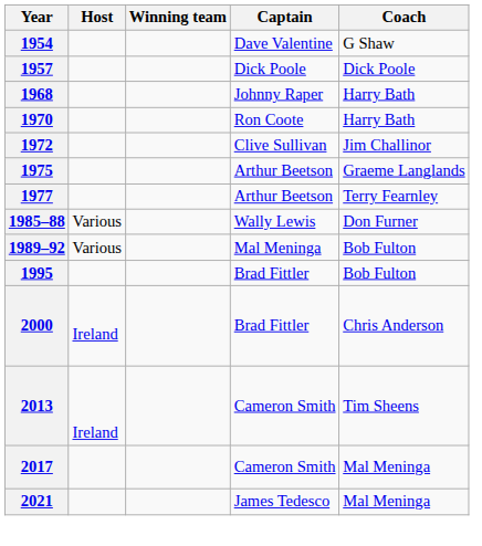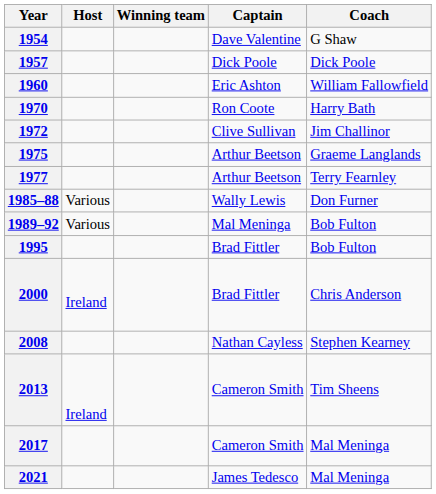 <table class="wikitable">
 <tr>
 <th>Year</th>
 <th>Host</th>
 <th>Winning team</th>
 <th>Captain</th>
 <th>Coach</th>
 </tr>
 <tr>
 <th><a href='#'>1954</a></th>
 <td></td>
 <td></td>
 <td><a href='#'>Dave Valentine</a></td>
 <td>G Shaw</td>
 </tr>
 <tr>
 <th><a href='#'>1957</a></th>
 <td></td>
 <td></td>
 <td><a href='#'>Dick Poole</a></td>
 <td><a href='#'>Dick Poole</a></td>
 </tr>
 <tr>
-<th><a href='#'>1968</a></th>
-<td><br></td>
+<th><a href='#'>1960</a></th>
 <td></td>
-<td><a href='#'>Johnny Raper</a></td>
-<td><a href='#'>Harry Bath</a></td>
+<td></td>
+<td><a href='#'>Eric Ashton</a></td>
+<td><a href='#'>William Fallowfield</a></td>
 </tr>
 <tr>
 <th><a href='#'>1970</a></th>
 <td></td>
 <td></td>
 <td><a href='#'>Ron Coote</a></td>
 <td><a href='#'>Harry Bath</a></td>
 </tr>
 <tr>
 <th><a href='#'>1972</a></th>
 <td></td>
 <td></td>
 <td><a href='#'>Clive Sullivan</a></td>
 <td><a href='#'>Jim Challinor</a></td>
 </tr>
 <tr>
 <th><a href='#'>1975</a></th>
 <td>   </td>
 <td></td>
 <td><a href='#'>Arthur Beetson</a></td>
 <td><a href='#'>Graeme Langlands</a></td>
 </tr>
 <tr>
 <th><a href='#'>1977</a></th>
 <td><br></td>
 <td></td>
 <td><a href='#'>Arthur Beetson</a></td>
 <td><a href='#'>Terry Fearnley</a></td>
 </tr>
 <tr>
 <th><a href='#'>1985–88</a></th>
 <td>Various</td>
 <td></td>
 <td><a href='#'>Wally Lewis</a></td>
 <td><a href='#'>Don Furner</a></td>
 </tr>
 <tr>
 <th><a href='#'>1989–92</a></th>
 <td>Various</td>
 <td></td>
 <td><a href='#'>Mal Meninga</a></td>
 <td><a href='#'>Bob Fulton</a></td>
 </tr>
 <tr>
 <th><a href='#'>1995</a></th>
 <td></td>
 <td></td>
 <td><a href='#'>Brad Fittler</a></td>
 <td><a href='#'>Bob Fulton</a></td>
 </tr>
 <tr>
 <th><a href='#'>2000</a></th>
 <td><br><br> <a href='#'>Ireland</a><br><br></td>
 <td></td>
 <td><a href='#'>Brad Fittler</a></td>
 <td><a href='#'>Chris Anderson</a></td>
 </tr>
 <tr>
+<th><a href='#'>2008</a></th>
+<td></td>
+<td></td>
+<td><a href='#'>Nathan Cayless</a></td>
+<td><a href='#'>Stephen Kearney</a></td>
+</tr>
+<tr>
 <th><a href='#'>2013</a></th>
 <td><br><br><br> <a href='#'>Ireland</a></td>
 <td></td>
 <td><a href='#'>Cameron Smith</a></td>
 <td><a href='#'>Tim Sheens</a></td>
 </tr>
 <tr>
 <th><a href='#'>2017</a></th>
 <td><br><br></td>
 <td></td>
 <td><a href='#'>Cameron Smith</a></td>
 <td><a href='#'>Mal Meninga</a></td>
 </tr>
 <tr>
 <th><a href='#'>2021</a></th>
 <td></td>
 <td></td>
 <td><a href='#'>James Tedesco</a></td>
 <td><a href='#'>Mal Meninga</a></td>
 </tr>
 </table>
